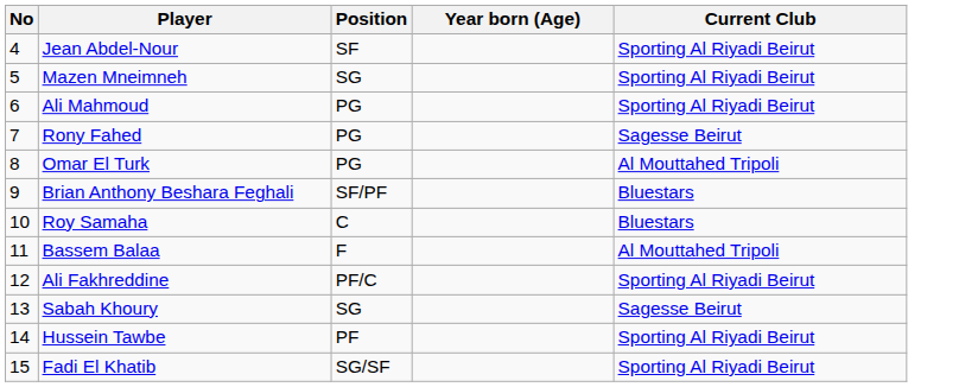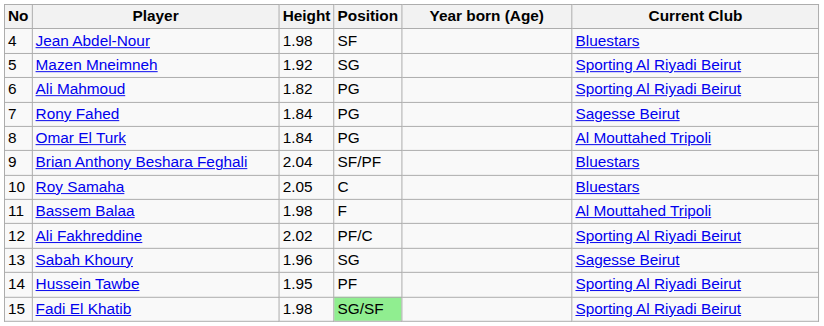 <table class="wikitable">
 <tr>
 <th>No</th>
 <th width=250>Player</th>
+<th width=15>Height</th>
 <th width=15>Position</th>
 <th width=170>Year born (Age)</th>
 <th width=250>Current Club</th>
 </tr>
 <tr>
 <td>4</td>
 <td><a href='#'>Jean Abdel-Nour</a></td>
+<td>1.98</td>
 <td>SF</td>
 <td></td>
-<td> <a href='#'>Sporting Al Riyadi Beirut</a></td>
+<td> <a href='#'>Bluestars</a></td>
 </tr>
 <tr>
 <td>5</td>
 <td><a href='#'>Mazen Mneimneh</a></td>
+<td>1.92</td>
 <td>SG</td>
 <td></td>
 <td> <a href='#'>Sporting Al Riyadi Beirut</a></td>
 </tr>
 <tr>
 <td>6</td>
 <td><a href='#'>Ali Mahmoud</a></td>
+<td>1.82</td>
 <td>PG</td>
 <td></td>
 <td> <a href='#'>Sporting Al Riyadi Beirut</a></td>
 </tr>
 <tr>
 <td>7</td>
 <td><a href='#'>Rony Fahed</a></td>
+<td>1.84</td>
 <td>PG</td>
 <td></td>
 <td>  <a href='#'>Sagesse Beirut</a></td>
 </tr>
 <tr>
 <td>8</td>
 <td><a href='#'>Omar El Turk</a></td>
+<td>1.84</td>
 <td>PG</td>
 <td></td>
 <td> <a href='#'>Al Mouttahed Tripoli</a></td>
 </tr>
 <tr>
 <td>9</td>
 <td><a href='#'>Brian Anthony Beshara Feghali</a></td>
+<td>2.04</td>
 <td>SF/PF</td>
 <td></td>
 <td> <a href='#'>Bluestars</a></td>
 </tr>
 <tr>
 <td>10</td>
 <td><a href='#'>Roy Samaha</a></td>
+<td>2.05</td>
 <td>C</td>
 <td></td>
 <td> <a href='#'>Bluestars</a></td>
 </tr>
 <tr>
 <td>11</td>
 <td><a href='#'>Bassem Balaa</a></td>
+<td>1.98</td>
 <td>F</td>
 <td></td>
 <td> <a href='#'>Al Mouttahed Tripoli</a></td>
 </tr>
 <tr>
 <td>12</td>
 <td><a href='#'>Ali Fakhreddine</a></td>
+<td>2.02</td>
 <td>PF/C</td>
 <td></td>
 <td> <a href='#'>Sporting Al Riyadi Beirut</a></td>
 </tr>
 <tr>
 <td>13</td>
 <td><a href='#'>Sabah Khoury</a></td>
+<td>1.96</td>
 <td>SG</td>
 <td></td>
 <td>  <a href='#'>Sagesse Beirut</a></td>
 </tr>
 <tr>
 <td>14</td>
 <td><a href='#'>Hussein Tawbe</a></td>
+<td>1.95</td>
 <td>PF</td>
 <td></td>
 <td> <a href='#'>Sporting Al Riyadi Beirut</a></td>
 </tr>
 <tr>
 <td>15</td>
 <td><a href='#'>Fadi El Khatib</a></td>
-<td>SG/SF</td>
+<td>1.98</td>
+<td style="background: lightgreen;">SG/SF</td>
 <td></td>
 <td> <a href='#'>Sporting Al Riyadi Beirut</a></td>
 </tr>
 </table>
